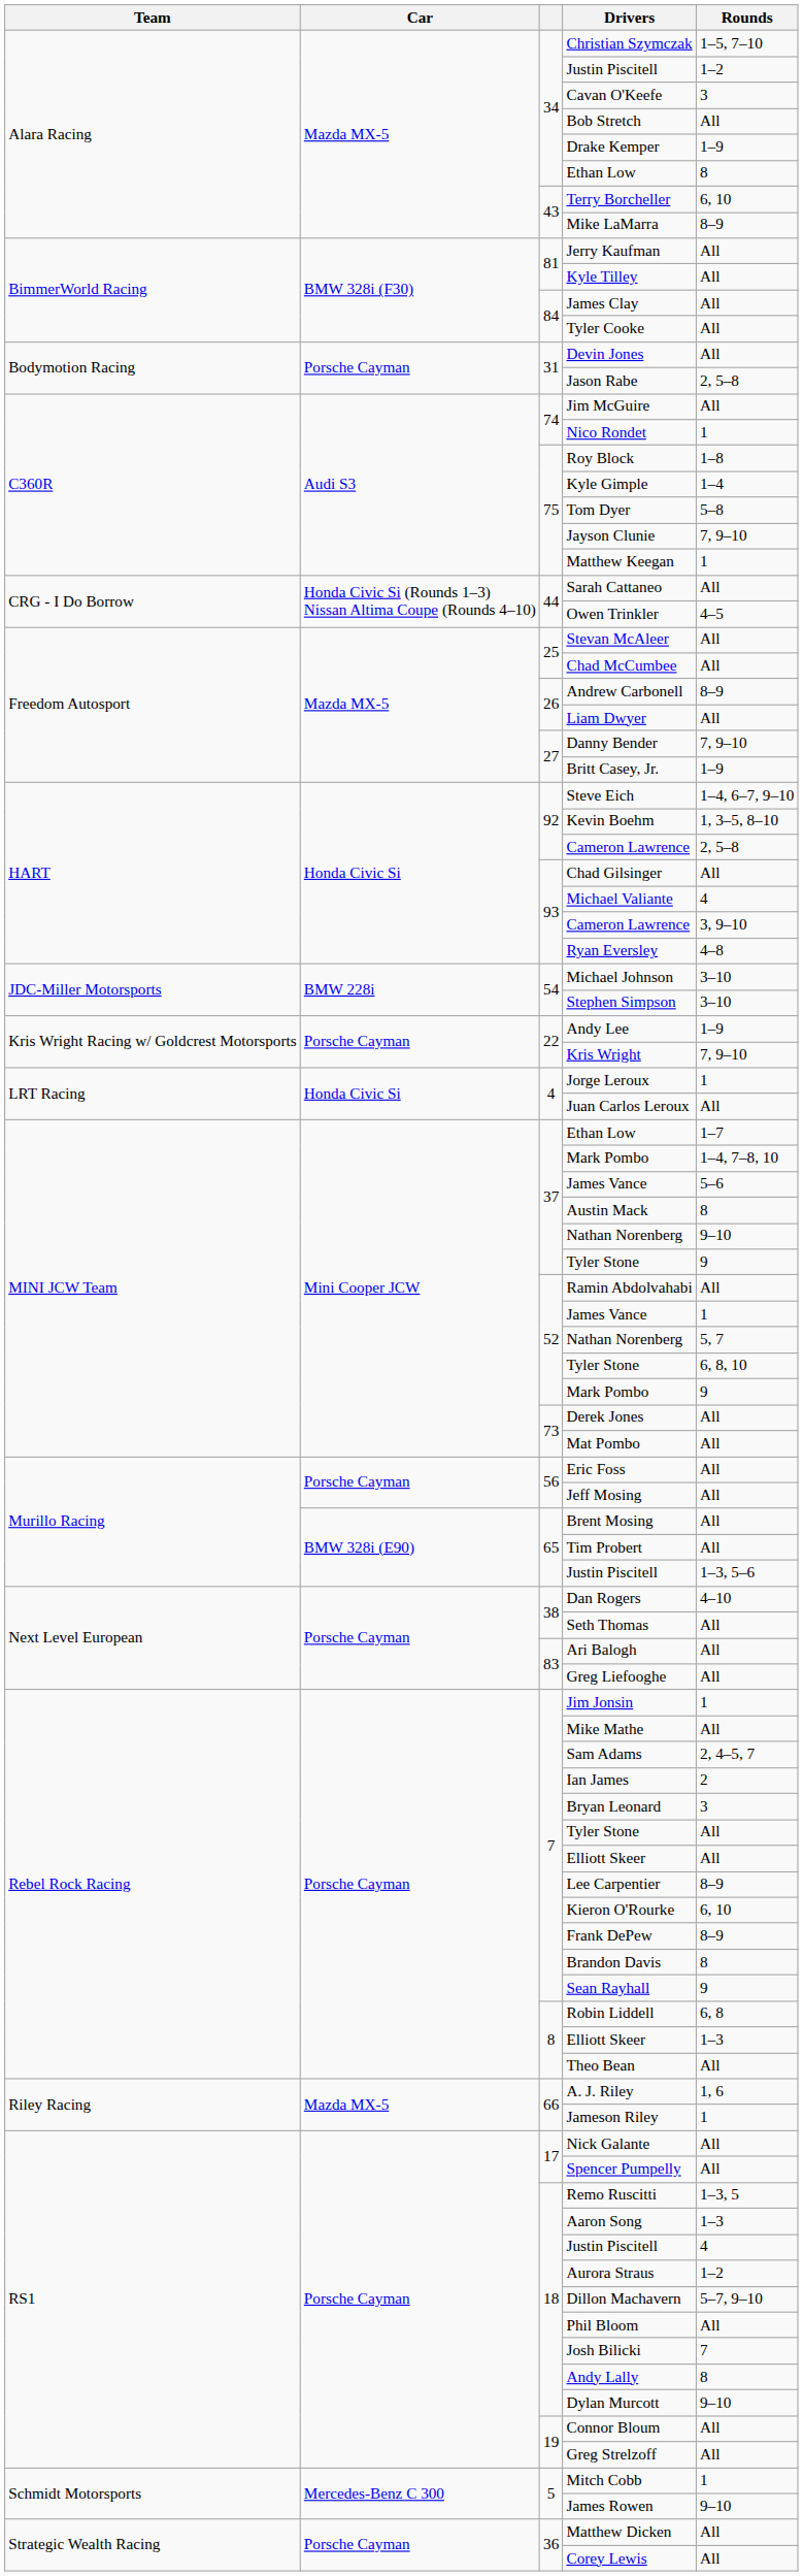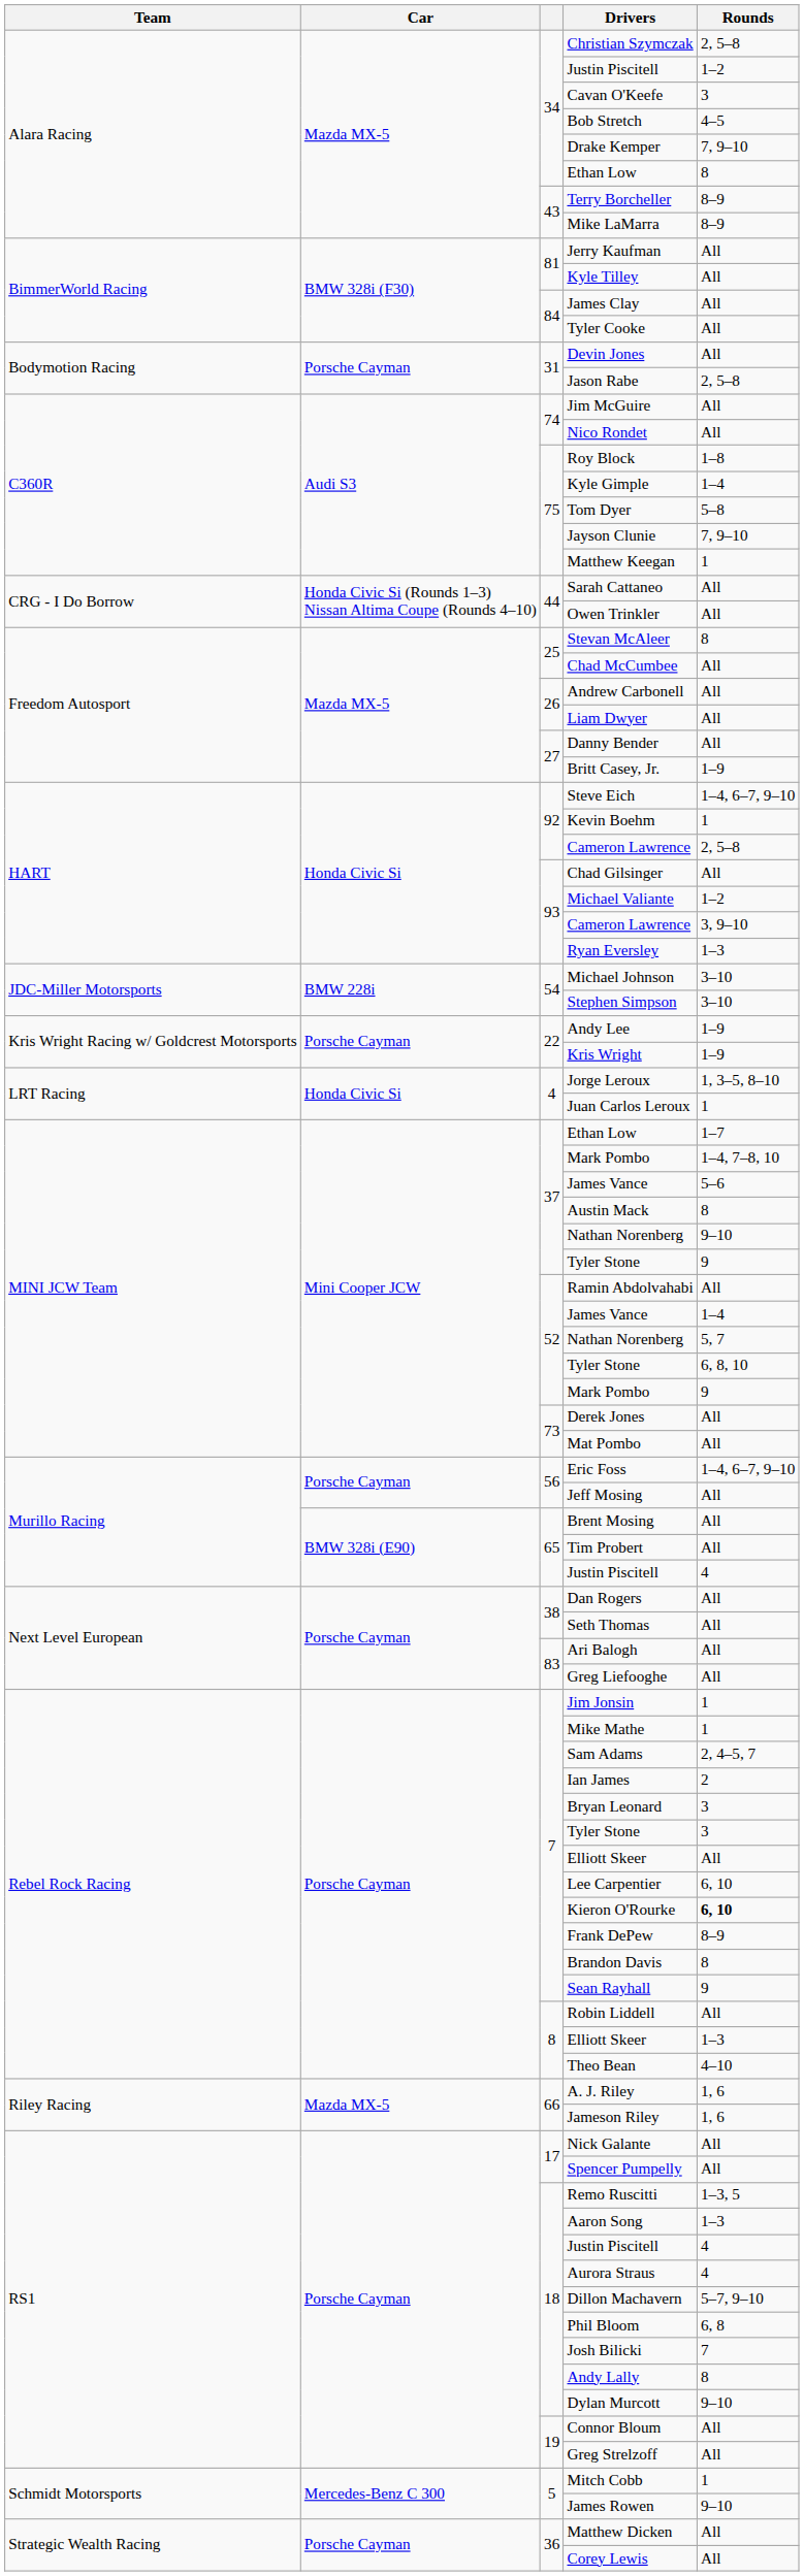 <table class="wikitable" style="font-size: 85%">
 <tr>
 <th>Team</th>
 <th>Car</th>
 <th></th>
 <th>Drivers</th>
 <th>Rounds</th>
 </tr>
 <tr>
 <td rowspan=8> Alara Racing</td>
 <td rowspan=8><a href='#'>Mazda MX-5</a></td>
 <td rowspan=6 align=middle>34</td>
 <td> <a href='#'>Christian Szymczak</a></td>
-<td>1–5, 7–10</td>
+<td>2, 5–8</td>
 </tr>
 <tr>
 <td> Justin Piscitell</td>
 <td>1–2</td>
 </tr>
 <tr>
 <td> Cavan O'Keefe</td>
 <td>3</td>
 </tr>
 <tr>
 <td> Bob Stretch</td>
-<td>All</td>
+<td>4–5</td>
 </tr>
 <tr>
 <td> Drake Kemper</td>
-<td>1–9</td>
+<td>7, 9–10</td>
 </tr>
 <tr>
 <td> Ethan Low</td>
 <td>8</td>
 </tr>
 <tr>
 <td rowspan=2 align=middle>43</td>
 <td> <a href='#'>Terry Borcheller</a></td>
-<td>6, 10</td>
+<td>8–9</td>
 </tr>
 <tr>
 <td> Mike LaMarra</td>
 <td>8–9</td>
 </tr>
 <tr>
 <td rowspan=4> <a href='#'>BimmerWorld Racing</a></td>
 <td rowspan=4><a href='#'>BMW 328i (F30)</a></td>
 <td rowspan=2 align=middle>81</td>
 <td> Jerry Kaufman</td>
 <td>All</td>
 </tr>
 <tr>
 <td> <a href='#'>Kyle Tilley</a></td>
 <td>All</td>
 </tr>
 <tr>
 <td rowspan=2 align=middle>84</td>
 <td> James Clay</td>
 <td>All</td>
 </tr>
 <tr>
 <td> Tyler Cooke</td>
 <td>All</td>
 </tr>
 <tr>
 <td rowspan=2> Bodymotion Racing</td>
 <td rowspan=2><a href='#'>Porsche Cayman</a></td>
 <td rowspan=2 align=middle>31</td>
 <td> <a href='#'>Devin Jones</a></td>
 <td>All</td>
 </tr>
 <tr>
 <td> Jason Rabe</td>
 <td>2, 5–8</td>
 </tr>
 <tr>
 <td rowspan=7> <a href='#'>C360R</a></td>
 <td rowspan=7><a href='#'>Audi S3</a></td>
 <td rowspan=2 align=middle>74</td>
 <td> Jim McGuire</td>
 <td>All</td>
 </tr>
 <tr>
 <td> <a href='#'>Nico Rondet</a></td>
-<td>1</td>
+<td>All</td>
 </tr>
 <tr>
 <td rowspan=5 align=middle>75</td>
 <td> Roy Block</td>
 <td>1–8</td>
 </tr>
 <tr>
 <td> Kyle Gimple</td>
 <td>1–4</td>
 </tr>
 <tr>
 <td> Tom Dyer</td>
 <td>5–8</td>
 </tr>
 <tr>
 <td> Jayson Clunie</td>
 <td>7, 9–10</td>
 </tr>
 <tr>
 <td> Matthew Keegan</td>
 <td>1</td>
 </tr>
 <tr>
 <td rowspan=2> CRG - I Do Borrow</td>
 <td rowspan=2><a href='#'>Honda Civic Si</a> (Rounds 1–3)<br><a href='#'>Nissan Altima Coupe</a> (Rounds 4–10)</td>
 <td rowspan=2 align=middle>44</td>
 <td> Sarah Cattaneo</td>
 <td>All</td>
 </tr>
 <tr>
 <td> Owen Trinkler</td>
-<td>4–5</td>
+<td>All</td>
 </tr>
 <tr>
 <td rowspan=6> Freedom Autosport</td>
 <td rowspan=6><a href='#'>Mazda MX-5</a></td>
 <td rowspan=2 align=middle>25</td>
 <td> <a href='#'>Stevan McAleer</a></td>
-<td>All</td>
+<td>8</td>
 </tr>
 <tr>
 <td> <a href='#'>Chad McCumbee</a></td>
 <td>All</td>
 </tr>
 <tr>
 <td rowspan=2 align=middle>26</td>
 <td> Andrew Carbonell</td>
-<td>8–9</td>
+<td>All</td>
 </tr>
 <tr>
 <td> <a href='#'>Liam Dwyer</a></td>
 <td>All</td>
 </tr>
 <tr>
 <td rowspan=2 align=middle>27</td>
 <td> Danny Bender</td>
-<td>7, 9–10</td>
+<td>All</td>
 </tr>
 <tr>
 <td> Britt Casey, Jr.</td>
 <td>1–9</td>
 </tr>
 <tr>
 <td rowspan=7> <a href='#'>HART</a></td>
 <td rowspan=7><a href='#'>Honda Civic Si</a></td>
 <td rowspan=3 align=middle>92</td>
 <td> Steve Eich</td>
 <td>1–4, 6–7, 9–10</td>
 </tr>
 <tr>
 <td> Kevin Boehm</td>
-<td>1, 3–5, 8–10</td>
+<td>1</td>
 </tr>
 <tr>
 <td> <a href='#'>Cameron Lawrence</a></td>
 <td>2, 5–8</td>
 </tr>
 <tr>
 <td rowspan=4 align=middle>93</td>
 <td> Chad Gilsinger</td>
 <td>All</td>
 </tr>
 <tr>
 <td> <a href='#'>Michael Valiante</a></td>
-<td>4</td>
+<td>1–2</td>
 </tr>
 <tr>
 <td> <a href='#'>Cameron Lawrence</a></td>
 <td>3, 9–10</td>
 </tr>
 <tr>
 <td> <a href='#'>Ryan Eversley</a></td>
-<td>4–8</td>
+<td>1–3</td>
 </tr>
 <tr>
 <td rowspan=2> <a href='#'>JDC-Miller Motorsports</a></td>
 <td rowspan=2><a href='#'>BMW 228i</a></td>
 <td rowspan=2 align=middle>54</td>
 <td> Michael Johnson</td>
 <td>3–10</td>
 </tr>
 <tr>
 <td> <a href='#'>Stephen Simpson</a></td>
 <td>3–10</td>
 </tr>
 <tr>
 <td rowspan=2> Kris Wright Racing w/ Goldcrest Motorsports</td>
 <td rowspan=2><a href='#'>Porsche Cayman</a></td>
 <td rowspan=2 align=middle>22</td>
 <td> Andy Lee</td>
 <td>1–9</td>
 </tr>
 <tr>
 <td> <a href='#'>Kris Wright</a></td>
-<td>7, 9–10</td>
+<td>1–9</td>
 </tr>
 <tr>
 <td rowspan=2> LRT Racing</td>
 <td rowspan=2><a href='#'>Honda Civic Si</a></td>
 <td rowspan=2 align=middle>4</td>
 <td> Jorge Leroux</td>
-<td>1</td>
+<td>1, 3–5, 8–10</td>
 </tr>
 <tr>
 <td> Juan Carlos Leroux</td>
-<td>All</td>
+<td>1</td>
 </tr>
 <tr>
 <td rowspan=13> <a href='#'>MINI JCW Team</a></td>
 <td rowspan=13><a href='#'>Mini Cooper JCW</a></td>
 <td rowspan=6 align=middle>37</td>
 <td> Ethan Low</td>
 <td>1–7</td>
 </tr>
 <tr>
 <td> Mark Pombo</td>
 <td>1–4, 7–8, 10</td>
 </tr>
 <tr>
 <td> James Vance</td>
 <td>5–6</td>
 </tr>
 <tr>
 <td> Austin Mack</td>
 <td>8</td>
 </tr>
 <tr>
 <td> Nathan Norenberg</td>
 <td>9–10</td>
 </tr>
 <tr>
 <td> Tyler Stone</td>
 <td>9</td>
 </tr>
 <tr>
 <td rowspan=5 align=middle>52</td>
 <td> Ramin Abdolvahabi</td>
 <td>All</td>
 </tr>
 <tr>
 <td> James Vance</td>
-<td>1</td>
+<td>1–4</td>
 </tr>
 <tr>
 <td> Nathan Norenberg</td>
 <td>5, 7</td>
 </tr>
 <tr>
 <td> Tyler Stone</td>
 <td>6, 8, 10</td>
 </tr>
 <tr>
 <td> Mark Pombo</td>
 <td>9</td>
 </tr>
 <tr>
 <td rowspan=2 align=middle>73</td>
 <td> Derek Jones</td>
 <td>All</td>
 </tr>
 <tr>
 <td> Mat Pombo</td>
 <td>All</td>
 </tr>
 <tr>
 <td rowspan=5> <a href='#'>Murillo Racing</a></td>
 <td rowspan=2><a href='#'>Porsche Cayman</a></td>
 <td rowspan=2 align=middle>56</td>
 <td> Eric Foss</td>
-<td>All</td>
+<td>1–4, 6–7, 9–10</td>
 </tr>
 <tr>
 <td> Jeff Mosing</td>
 <td>All</td>
 </tr>
 <tr>
 <td rowspan=3><a href='#'>BMW 328i (E90)</a></td>
 <td rowspan=3 align=middle>65</td>
 <td> Brent Mosing</td>
 <td>All</td>
 </tr>
 <tr>
 <td> Tim Probert</td>
 <td>All</td>
 </tr>
 <tr>
 <td> Justin Piscitell</td>
-<td>1–3, 5–6</td>
+<td>4</td>
 </tr>
 <tr>
 <td rowspan=4> Next Level European</td>
 <td rowspan=4><a href='#'>Porsche Cayman</a></td>
 <td rowspan=2 align=middle>38</td>
 <td> Dan Rogers</td>
-<td>4–10</td>
+<td>All</td>
 </tr>
 <tr>
 <td> Seth Thomas</td>
 <td>All</td>
 </tr>
 <tr>
 <td rowspan=2 align=middle>83</td>
 <td> Ari Balogh</td>
 <td>All</td>
 </tr>
 <tr>
 <td> Greg Liefooghe</td>
 <td>All</td>
 </tr>
 <tr>
 <td rowspan=15> <a href='#'>Rebel Rock Racing</a></td>
 <td rowspan=15><a href='#'>Porsche Cayman</a></td>
 <td rowspan=12 align=middle>7</td>
 <td> <a href='#'>Jim Jonsin</a></td>
 <td>1</td>
 </tr>
 <tr>
 <td> Mike Mathe</td>
-<td>All</td>
+<td>1</td>
 </tr>
 <tr>
 <td> Sam Adams</td>
 <td>2, 4–5, 7</td>
 </tr>
 <tr>
 <td> Ian James</td>
 <td>2</td>
 </tr>
 <tr>
 <td> Bryan Leonard</td>
 <td>3</td>
 </tr>
 <tr>
 <td> Tyler Stone</td>
-<td>All</td>
+<td>3</td>
 </tr>
 <tr>
 <td> Elliott Skeer</td>
 <td>All</td>
 </tr>
 <tr>
 <td> Lee Carpentier</td>
-<td>8–9</td>
+<td>6, 10</td>
 </tr>
 <tr>
 <td> Kieron O'Rourke</td>
-<td>6, 10</td>
+<td><strong>6, 10</strong></td>
 </tr>
 <tr>
 <td> Frank DePew</td>
 <td>8–9</td>
 </tr>
 <tr>
 <td> Brandon Davis</td>
 <td>8</td>
 </tr>
 <tr>
 <td> <a href='#'>Sean Rayhall</a></td>
 <td>9</td>
 </tr>
 <tr>
 <td rowspan=3 align=middle>8</td>
 <td> Robin Liddell</td>
-<td>6, 8</td>
+<td>All</td>
 </tr>
 <tr>
 <td> Elliott Skeer</td>
 <td>1–3</td>
 </tr>
 <tr>
 <td> Theo Bean</td>
-<td>All</td>
+<td>4–10</td>
 </tr>
 <tr>
 <td rowspan=2> Riley Racing</td>
 <td rowspan=2><a href='#'>Mazda MX-5</a></td>
 <td rowspan=2 align=middle>66</td>
 <td> A. J. Riley</td>
 <td>1, 6</td>
 </tr>
 <tr>
 <td> Jameson Riley</td>
-<td>1</td>
+<td>1, 6</td>
 </tr>
 <tr>
 <td rowspan=13> RS1</td>
 <td rowspan=13><a href='#'>Porsche Cayman</a></td>
 <td rowspan=2 align=middle>17</td>
 <td> Nick Galante</td>
 <td>All</td>
 </tr>
 <tr>
 <td> <a href='#'>Spencer Pumpelly</a></td>
 <td>All</td>
 </tr>
 <tr>
 <td rowspan=9 align=middle>18</td>
 <td> Remo Ruscitti</td>
 <td>1–3, 5</td>
 </tr>
 <tr>
 <td> Aaron Song</td>
 <td>1–3</td>
 </tr>
 <tr>
 <td> Justin Piscitell</td>
 <td>4</td>
 </tr>
 <tr>
 <td> Aurora Straus</td>
-<td>1–2</td>
+<td>4</td>
 </tr>
 <tr>
 <td> Dillon Machavern</td>
 <td>5–7, 9–10</td>
 </tr>
 <tr>
 <td> Phil Bloom</td>
-<td>All</td>
+<td>6, 8</td>
 </tr>
 <tr>
 <td> Josh Bilicki</td>
 <td>7</td>
 </tr>
 <tr>
 <td> <a href='#'>Andy Lally</a></td>
 <td>8</td>
 </tr>
 <tr>
 <td> Dylan Murcott</td>
 <td>9–10</td>
 </tr>
 <tr>
 <td rowspan=2 align=middle>19</td>
 <td> Connor Bloum</td>
 <td>All</td>
 </tr>
 <tr>
 <td> Greg Strelzoff</td>
 <td>All</td>
 </tr>
 <tr>
 <td rowspan=2> Schmidt Motorsports</td>
 <td rowspan=2><a href='#'>Mercedes-Benz C 300</a></td>
 <td rowspan=2 align=middle>5</td>
 <td> Mitch Cobb</td>
 <td>1</td>
 </tr>
 <tr>
 <td> James Rowen</td>
 <td>9–10</td>
 </tr>
 <tr>
 <td rowspan=2> Strategic Wealth Racing</td>
 <td rowspan=2><a href='#'>Porsche Cayman</a></td>
 <td rowspan=2 align=middle>36</td>
 <td> Matthew Dicken</td>
 <td>All</td>
 </tr>
 <tr>
 <td> <a href='#'>Corey Lewis</a></td>
 <td>All</td>
 </tr>
 </table>
